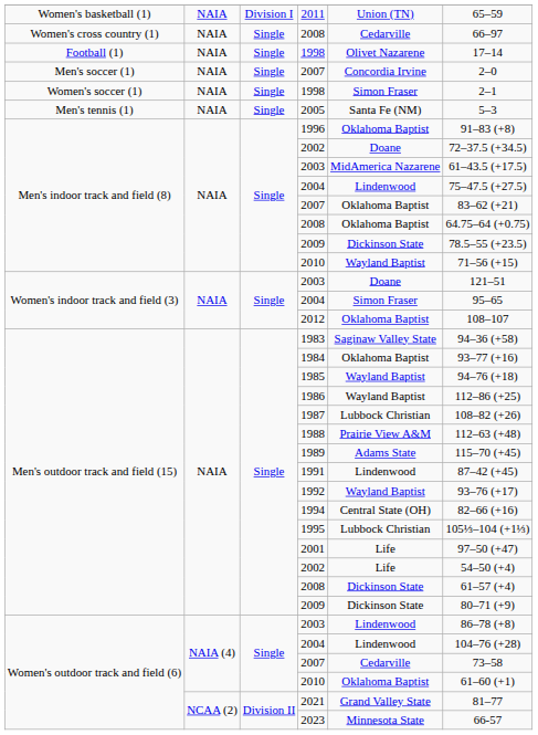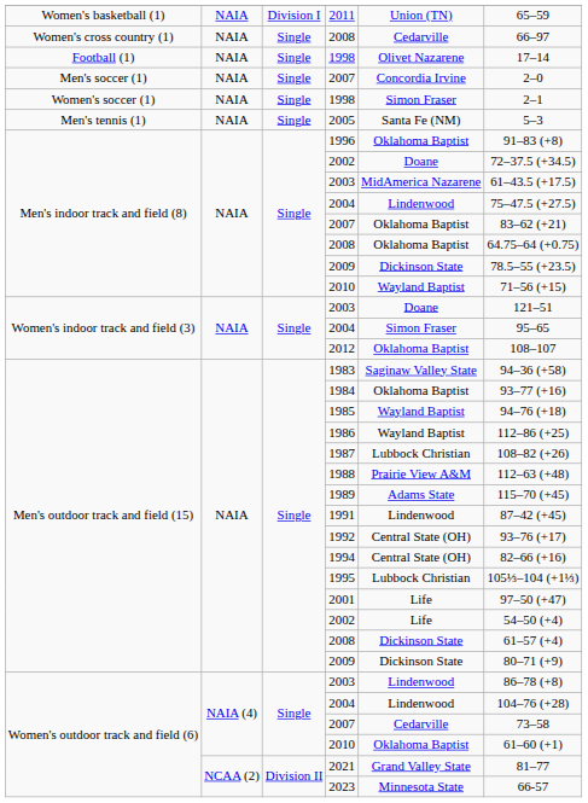 <table class="wikitable">
 <tr>
 </tr>
 <tr align="center">
 <td rowspan="1">Women's basketball (1)</td>
 <td rowspan="1"><a href='#'>NAIA</a></td>
 <td rowspan="1"><a href='#'>Division I</a></td>
 <td><a href='#'>2011</a></td>
 <td><a href='#'>Union (TN)</a></td>
 <td>65–59</td>
 </tr>
 <tr align="center">
 <td rowspan="1">Women's cross country (1)</td>
 <td rowspan="1">NAIA</td>
 <td rowspan="1"><a href='#'>Single</a></td>
 <td>2008</td>
 <td><a href='#'>Cedarville</a></td>
 <td>66–97</td>
 </tr>
 <tr align="center">
 <td rowspan="1"><a href='#'>Football</a> (1)</td>
 <td rowspan="1">NAIA</td>
 <td rowspan="1"><a href='#'>Single</a></td>
 <td><a href='#'>1998</a></td>
 <td><a href='#'>Olivet Nazarene</a></td>
 <td>17–14</td>
 </tr>
 <tr align="center">
 <td rowspan="1">Men's soccer (1)</td>
 <td rowspan="1">NAIA</td>
 <td rowspan="1"><a href='#'>Single</a></td>
 <td>2007</td>
 <td><a href='#'>Concordia Irvine</a></td>
 <td>2–0</td>
 </tr>
 <tr align="center">
 <td rowspan="1">Women's soccer (1)</td>
 <td rowspan="1">NAIA</td>
 <td rowspan="1"><a href='#'>Single</a></td>
 <td>1998</td>
 <td><a href='#'>Simon Fraser</a></td>
 <td>2–1</td>
 </tr>
 <tr align="center">
 <td rowspan="1">Men's tennis (1)</td>
 <td rowspan="1">NAIA</td>
 <td rowspan="1"><a href='#'>Single</a></td>
 <td>2005</td>
 <td>Santa Fe (NM)</td>
 <td>5–3</td>
 </tr>
 <tr align="center">
 <td rowspan="8">Men's indoor track and field (8)</td>
 <td rowspan="8">NAIA</td>
 <td rowspan="8"><a href='#'>Single</a></td>
 <td>1996</td>
 <td><a href='#'>Oklahoma Baptist</a></td>
 <td>91–83 (+8)</td>
 </tr>
 <tr align="center">
 <td>2002</td>
 <td><a href='#'>Doane</a></td>
 <td>72–37.5 (+34.5)</td>
 </tr>
 <tr align="center">
 <td>2003</td>
 <td><a href='#'>MidAmerica Nazarene</a></td>
 <td>61–43.5 (+17.5)</td>
 </tr>
 <tr align="center">
 <td>2004</td>
 <td><a href='#'>Lindenwood</a></td>
 <td>75–47.5 (+27.5)</td>
 </tr>
 <tr align="center">
 <td>2007</td>
 <td>Oklahoma Baptist</td>
 <td>83–62 (+21)</td>
 </tr>
 <tr align="center">
 <td>2008</td>
 <td>Oklahoma Baptist</td>
 <td>64.75–64 (+0.75)</td>
 </tr>
 <tr align="center">
 <td>2009</td>
 <td><a href='#'>Dickinson State</a></td>
 <td>78.5–55 (+23.5)</td>
 </tr>
 <tr align="center">
 <td>2010</td>
 <td><a href='#'>Wayland Baptist</a></td>
 <td>71–56 (+15)</td>
 </tr>
 <tr align="center">
 <td rowspan="3">Women's indoor track and field (3)</td>
 <td rowspan="3"><a href='#'>NAIA</a></td>
 <td rowspan="3"><a href='#'>Single</a></td>
 <td>2003</td>
 <td><a href='#'>Doane</a></td>
 <td>121–51</td>
 </tr>
 <tr align="center">
 <td>2004</td>
 <td><a href='#'>Simon Fraser</a></td>
 <td>95–65</td>
 </tr>
 <tr align="center">
 <td>2012</td>
 <td><a href='#'>Oklahoma Baptist</a></td>
 <td>108–107</td>
 </tr>
 <tr align="center">
 <td rowspan="15">Men's outdoor track and field (15)</td>
 <td rowspan="15">NAIA</td>
 <td rowspan="15"><a href='#'>Single</a></td>
 <td>1983</td>
 <td><a href='#'>Saginaw Valley State</a></td>
 <td>94–36 (+58)</td>
 </tr>
 <tr align="center">
 <td>1984</td>
 <td>Oklahoma Baptist</td>
 <td>93–77 (+16)</td>
 </tr>
 <tr align="center">
 <td>1985</td>
 <td><a href='#'>Wayland Baptist</a></td>
 <td>94–76 (+18)</td>
 </tr>
 <tr align="center">
 <td>1986</td>
 <td>Wayland Baptist</td>
 <td>112–86 (+25)</td>
 </tr>
 <tr align="center">
 <td>1987</td>
 <td>Lubbock Christian</td>
 <td>108–82 (+26)</td>
 </tr>
 <tr align="center">
 <td>1988</td>
 <td><a href='#'>Prairie View A&M</a></td>
 <td>112–63 (+48)</td>
 </tr>
 <tr align="center">
 <td>1989</td>
 <td><a href='#'>Adams State</a></td>
 <td>115–70 (+45)</td>
 </tr>
 <tr align="center">
 <td>1991</td>
 <td>Lindenwood</td>
 <td>87–42 (+45)</td>
 </tr>
 <tr align="center">
 <td>1992</td>
-<td><a href='#'>Wayland Baptist</a></td>
+<td>Central State (OH)</td>
 <td>93–76 (+17)</td>
 </tr>
 <tr align="center">
 <td>1994</td>
 <td>Central State (OH)</td>
 <td>82–66 (+16)</td>
 </tr>
 <tr align="center">
 <td>1995</td>
 <td>Lubbock Christian</td>
 <td>105⅓–104 (+1⅓)</td>
 </tr>
 <tr align="center">
 <td>2001</td>
 <td>Life</td>
 <td>97–50 (+47)</td>
 </tr>
 <tr align="center">
 <td>2002</td>
 <td>Life</td>
 <td>54–50 (+4)</td>
 </tr>
 <tr align="center">
 <td>2008</td>
 <td><a href='#'>Dickinson State</a></td>
 <td>61–57 (+4)</td>
 </tr>
 <tr align="center">
 <td>2009</td>
 <td>Dickinson State</td>
 <td>80–71 (+9)</td>
 </tr>
 <tr align="center">
 <td rowspan="6">Women's outdoor track and field (6)</td>
 <td rowspan="4"><a href='#'>NAIA</a> (4)</td>
 <td rowspan="4"><a href='#'>Single</a></td>
 <td>2003</td>
 <td><a href='#'>Lindenwood</a></td>
 <td>86–78 (+8)</td>
 </tr>
 <tr align="center">
 <td>2004</td>
 <td>Lindenwood</td>
 <td>104–76 (+28)</td>
 </tr>
 <tr align="center">
 <td>2007</td>
 <td><a href='#'>Cedarville</a></td>
 <td>73–58</td>
 </tr>
 <tr align="center">
 <td>2010</td>
 <td><a href='#'>Oklahoma Baptist</a></td>
 <td>61–60 (+1)</td>
 </tr>
 <tr align="center">
 <td rowspan="2"><a href='#'>NCAA</a> (2)</td>
 <td rowspan="2"><a href='#'>Division II</a></td>
 <td>2021</td>
 <td><a href='#'>Grand Valley State</a></td>
 <td>81–77</td>
 </tr>
 <tr align="center">
 <td>2023</td>
 <td><a href='#'>Minnesota State</a></td>
 <td>66-57</td>
 </tr>
 </table>
